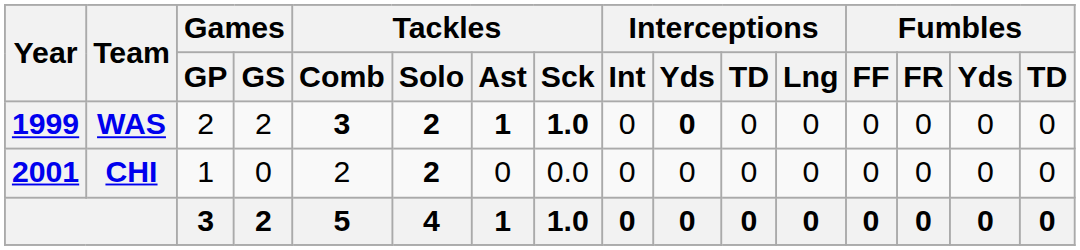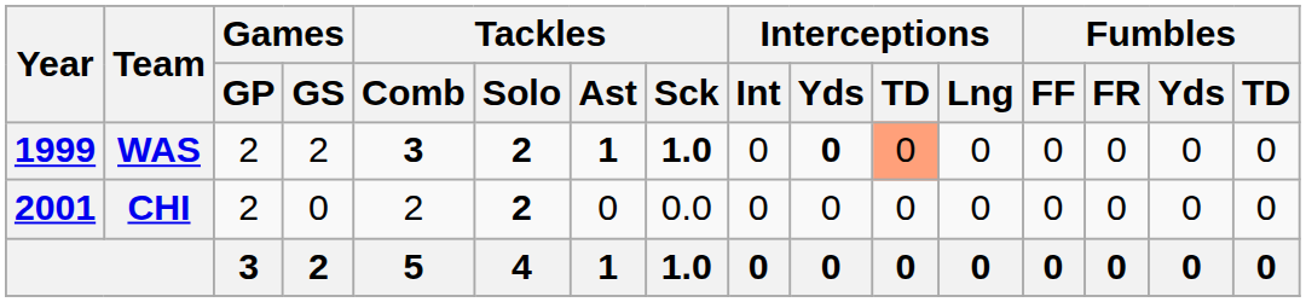 <table class="wikitable" style="text-align:center">
 <tr>
 <th rowspan="2">Year</th>
 <th rowspan="2">Team</th>
 <th colspan="2">Games</th>
 <th colspan="4">Tackles</th>
 <th colspan="4">Interceptions</th>
 <th colspan="4">Fumbles</th>
 </tr>
 <tr>
 <th>GP</th>
 <th>GS</th>
 <th>Comb</th>
 <th>Solo</th>
 <th>Ast</th>
 <th>Sck</th>
 <th>Int</th>
 <th>Yds</th>
 <th>TD</th>
 <th>Lng</th>
 <th>FF</th>
 <th>FR</th>
 <th>Yds</th>
 <th>TD</th>
 </tr>
 <tr>
 <th><a href='#'>1999</a></th>
 <th><a href='#'>WAS</a></th>
 <td>2</td>
 <td>2</td>
 <td><strong>3</strong></td>
 <td><strong>2</strong></td>
 <td><strong>1</strong></td>
 <td><strong>1.0</strong></td>
 <td>0</td>
 <td><strong>0</strong></td>
-<td>0</td>
+<td style="background: lightsalmon;">0</td>
 <td>0</td>
 <td>0</td>
 <td>0</td>
 <td>0</td>
 <td>0</td>
 </tr>
 <tr>
 <th><a href='#'>2001</a></th>
 <th><a href='#'>CHI</a></th>
-<td>1</td>
+<td>2</td>
 <td>0</td>
 <td>2</td>
 <td><strong>2</strong></td>
 <td>0</td>
 <td>0.0</td>
 <td>0</td>
 <td>0</td>
 <td>0</td>
 <td>0</td>
 <td>0</td>
 <td>0</td>
 <td>0</td>
 <td>0</td>
 </tr>
 <tr>
 <th colspan="2"></th>
 <th>3</th>
 <th>2</th>
 <th>5</th>
 <th>4</th>
 <th>1</th>
 <th>1.0</th>
 <th>0</th>
 <th>0</th>
 <th>0</th>
 <th>0</th>
 <th>0</th>
 <th>0</th>
 <th>0</th>
 <th>0</th>
 </tr>
 </table>
